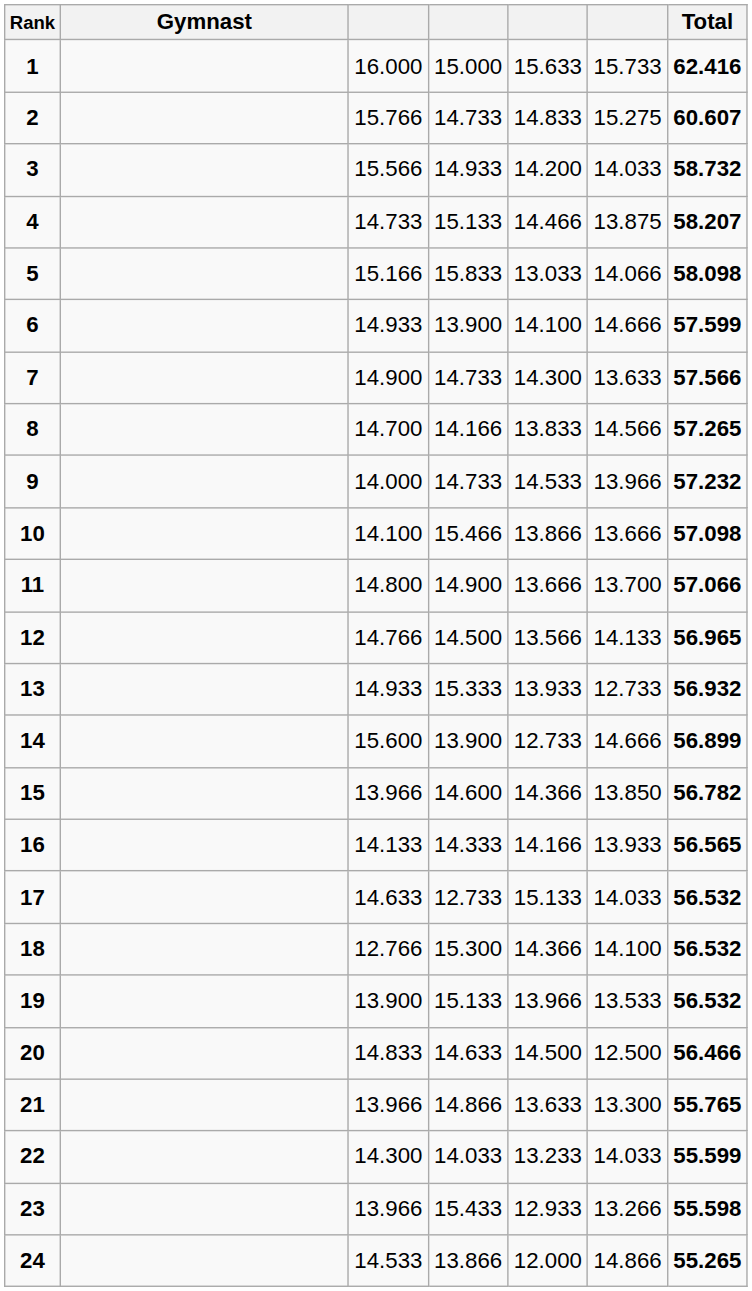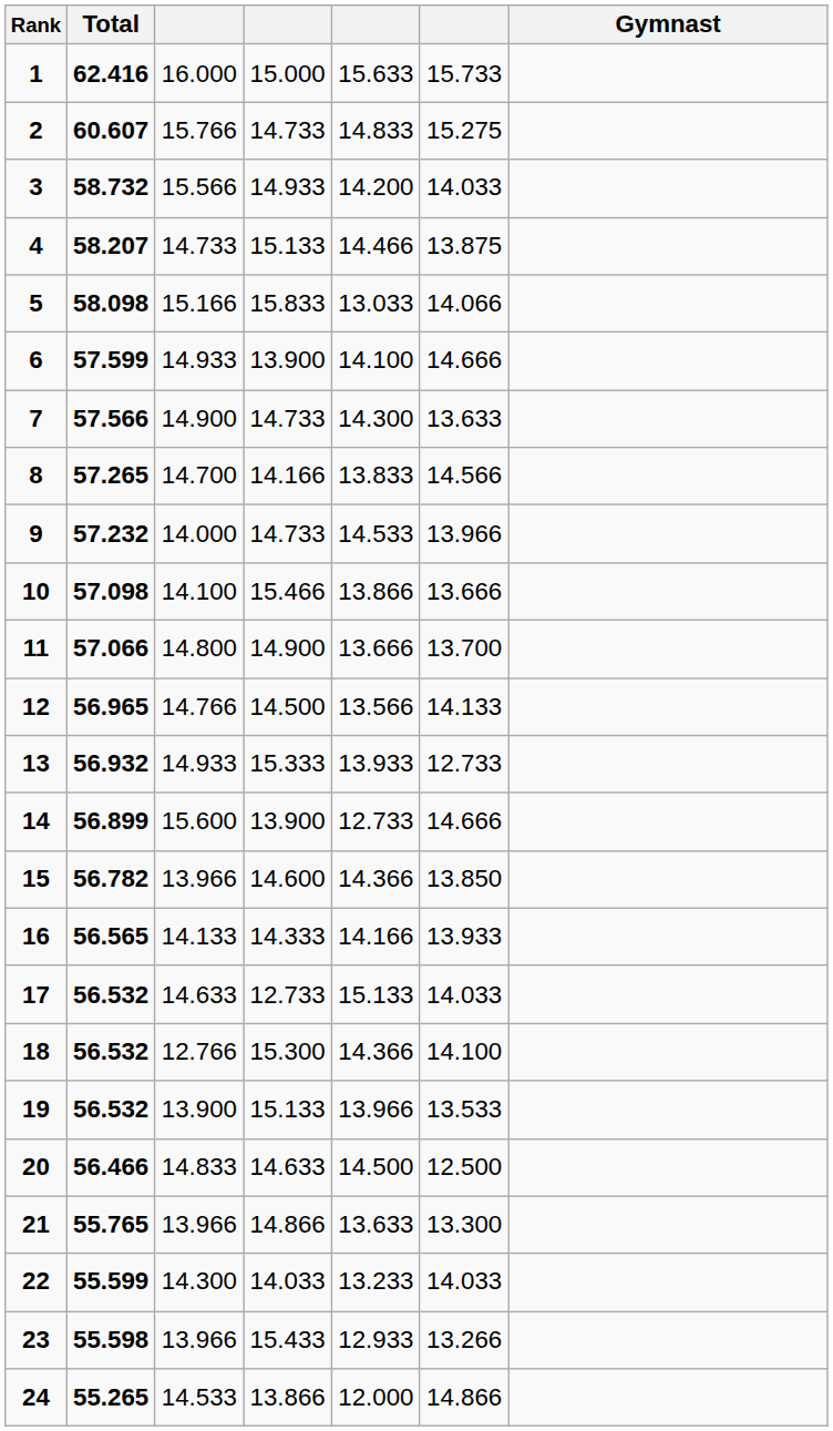 <table class="wikitable sortable" style="text-align:center; font-size:100%">
 <tr>
 <th scope="col" style="width:15px;"><small>Rank</small></th>
-<th ! scope="col" style="width:200px;">Gymnast</th>
+<th ! scope="col" style="width:50px;">Total</th>
 <th ! scope="col" style="width:50px;"></th>
 <th ! scope="col" style="width:50px;"></th>
 <th ! scope="col" style="width:50px;"></th>
 <th ! scope="col" style="width:50px;"></th>
-<th ! scope="col" style="width:50px;">Total</th>
+<th ! scope="col" style="width:200px;">Gymnast</th>
 </tr>
 <tr>
 <td scope=row style="text-align:center"><strong>1</strong></td>
-<td height="30" align=left></td>
+<td><strong>62.416</strong></td>
 <td>16.000</td>
 <td>15.000</td>
 <td>15.633</td>
 <td>15.733</td>
-<td><strong>62.416</strong></td>
+<td height="30" align=left></td>
 </tr>
 <tr>
 <td scope=row style="text-align:center"><strong>2</strong></td>
-<td height="30" align=left></td>
+<td><strong>60.607</strong></td>
 <td>15.766</td>
 <td>14.733</td>
 <td>14.833</td>
 <td>15.275</td>
-<td><strong>60.607</strong></td>
+<td height="30" align=left></td>
 </tr>
 <tr>
 <td scope=row style="text-align:center"><strong>3</strong></td>
-<td height="30" align=left></td>
+<td><strong>58.732</strong></td>
 <td>15.566</td>
 <td>14.933</td>
 <td>14.200</td>
 <td>14.033</td>
-<td><strong>58.732</strong></td>
+<td height="30" align=left></td>
 </tr>
 <tr>
 <td scope=row style="text-align:center"><strong>4</strong></td>
-<td height="30" align=left></td>
+<td><strong>58.207</strong></td>
 <td>14.733</td>
 <td>15.133</td>
 <td>14.466</td>
 <td>13.875</td>
-<td><strong>58.207</strong></td>
+<td height="30" align=left></td>
 </tr>
 <tr>
 <td scope=row style="text-align:center"><strong>5</strong></td>
-<td height="30" align=left></td>
+<td><strong>58.098</strong></td>
 <td>15.166</td>
 <td>15.833</td>
 <td>13.033</td>
 <td>14.066</td>
-<td><strong>58.098</strong></td>
+<td height="30" align=left></td>
 </tr>
 <tr>
 <td scope=row style="text-align:center"><strong>6</strong></td>
-<td height="30" align=left></td>
+<td><strong>57.599</strong></td>
 <td>14.933</td>
 <td>13.900</td>
 <td>14.100</td>
 <td>14.666</td>
-<td><strong>57.599</strong></td>
+<td height="30" align=left></td>
 </tr>
 <tr>
 <td scope=row style="text-align:center"><strong>7</strong></td>
-<td height="30" align=left></td>
+<td><strong>57.566</strong></td>
 <td>14.900</td>
 <td>14.733</td>
 <td>14.300</td>
 <td>13.633</td>
-<td><strong>57.566</strong></td>
+<td height="30" align=left></td>
 </tr>
 <tr>
 <td scope=row style="text-align:center"><strong>8</strong></td>
-<td height="30" align=left></td>
+<td><strong>57.265</strong></td>
 <td>14.700</td>
 <td>14.166</td>
 <td>13.833</td>
 <td>14.566</td>
-<td><strong>57.265</strong></td>
+<td height="30" align=left></td>
 </tr>
 <tr>
 <td scope=row style="text-align:center"><strong>9</strong></td>
-<td height="30" align=left></td>
+<td><strong>57.232</strong></td>
 <td>14.000</td>
 <td>14.733</td>
 <td>14.533</td>
 <td>13.966</td>
-<td><strong>57.232</strong></td>
+<td height="30" align=left></td>
 </tr>
 <tr>
 <td scope=row style="text-align:center"><strong>10</strong></td>
-<td height="30" align=left></td>
+<td><strong>57.098</strong></td>
 <td>14.100</td>
 <td>15.466</td>
 <td>13.866</td>
 <td>13.666</td>
-<td><strong>57.098</strong></td>
+<td height="30" align=left></td>
 </tr>
 <tr>
 <td scope=row style="text-align:center"><strong>11</strong></td>
-<td height="30" align=left></td>
+<td><strong>57.066</strong></td>
 <td>14.800</td>
 <td>14.900</td>
 <td>13.666</td>
 <td>13.700</td>
-<td><strong>57.066</strong></td>
+<td height="30" align=left></td>
 </tr>
 <tr>
 <td scope=row style="text-align:center"><strong>12</strong></td>
-<td height="30" align=left></td>
+<td><strong>56.965</strong></td>
 <td>14.766</td>
 <td>14.500</td>
 <td>13.566</td>
 <td>14.133</td>
-<td><strong>56.965</strong></td>
+<td height="30" align=left></td>
 </tr>
 <tr>
 <td scope=row style="text-align:center"><strong>13</strong></td>
-<td height="30" align=left></td>
+<td><strong>56.932</strong></td>
 <td>14.933</td>
 <td>15.333</td>
 <td>13.933</td>
 <td>12.733</td>
-<td><strong>56.932</strong></td>
+<td height="30" align=left></td>
 </tr>
 <tr>
 <td scope=row style="text-align:center"><strong>14</strong></td>
-<td height="30" align=left></td>
+<td><strong>56.899</strong></td>
 <td>15.600</td>
 <td>13.900</td>
 <td>12.733</td>
 <td>14.666</td>
-<td><strong>56.899</strong></td>
+<td height="30" align=left></td>
 </tr>
 <tr>
 <td scope=row style="text-align:center"><strong>15</strong></td>
-<td height="30" align=left></td>
+<td><strong>56.782</strong></td>
 <td>13.966</td>
 <td>14.600</td>
 <td>14.366</td>
 <td>13.850</td>
-<td><strong>56.782</strong></td>
+<td height="30" align=left></td>
 </tr>
 <tr>
 <td scope=row style="text-align:center"><strong>16</strong></td>
-<td height="30" align=left></td>
+<td><strong>56.565</strong></td>
 <td>14.133</td>
 <td>14.333</td>
 <td>14.166</td>
 <td>13.933</td>
-<td><strong>56.565</strong></td>
+<td height="30" align=left></td>
 </tr>
 <tr>
 <td scope=row style="text-align:center"><strong>17</strong></td>
-<td height="30" align=left></td>
+<td><strong>56.532</strong></td>
 <td>14.633</td>
 <td>12.733</td>
 <td>15.133</td>
 <td>14.033</td>
-<td><strong>56.532</strong></td>
+<td height="30" align=left></td>
 </tr>
 <tr>
 <td scope=row style="text-align:center"><strong>18</strong></td>
-<td height="30" align=left></td>
+<td><strong>56.532</strong></td>
 <td>12.766</td>
 <td>15.300</td>
 <td>14.366</td>
 <td>14.100</td>
-<td><strong>56.532</strong></td>
+<td height="30" align=left></td>
 </tr>
 <tr>
 <td scope=row style="text-align:center"><strong>19</strong></td>
-<td height="30" align=left></td>
+<td><strong>56.532</strong></td>
 <td>13.900</td>
 <td>15.133</td>
 <td>13.966</td>
 <td>13.533</td>
-<td><strong>56.532</strong></td>
+<td height="30" align=left></td>
 </tr>
 <tr>
 <td scope=row style="text-align:center"><strong>20</strong></td>
-<td height="30" align=left></td>
+<td><strong>56.466</strong></td>
 <td>14.833</td>
 <td>14.633</td>
 <td>14.500</td>
 <td>12.500</td>
-<td><strong>56.466</strong></td>
+<td height="30" align=left></td>
 </tr>
 <tr>
 <td scope=row style="text-align:center"><strong>21</strong></td>
-<td height="30" align=left></td>
+<td><strong>55.765</strong></td>
 <td>13.966</td>
 <td>14.866</td>
 <td>13.633</td>
 <td>13.300</td>
-<td><strong>55.765</strong></td>
+<td height="30" align=left></td>
 </tr>
 <tr>
 <td scope=row style="text-align:center"><strong>22</strong></td>
-<td height="30" align=left></td>
+<td><strong>55.599</strong></td>
 <td>14.300</td>
 <td>14.033</td>
 <td>13.233</td>
 <td>14.033</td>
-<td><strong>55.599</strong></td>
+<td height="30" align=left></td>
 </tr>
 <tr>
 <td scope=row style="text-align:center"><strong>23</strong></td>
-<td height="30" align=left></td>
+<td><strong>55.598</strong></td>
 <td>13.966</td>
 <td>15.433</td>
 <td>12.933</td>
 <td>13.266</td>
-<td><strong>55.598</strong></td>
+<td height="30" align=left></td>
 </tr>
 <tr>
 <td scope=row style="text-align:center"><strong>24</strong></td>
-<td height="30" align=left></td>
+<td><strong>55.265</strong></td>
 <td>14.533</td>
 <td>13.866</td>
 <td>12.000</td>
 <td>14.866</td>
-<td><strong>55.265</strong></td>
+<td height="30" align=left></td>
 </tr>
 </table>
